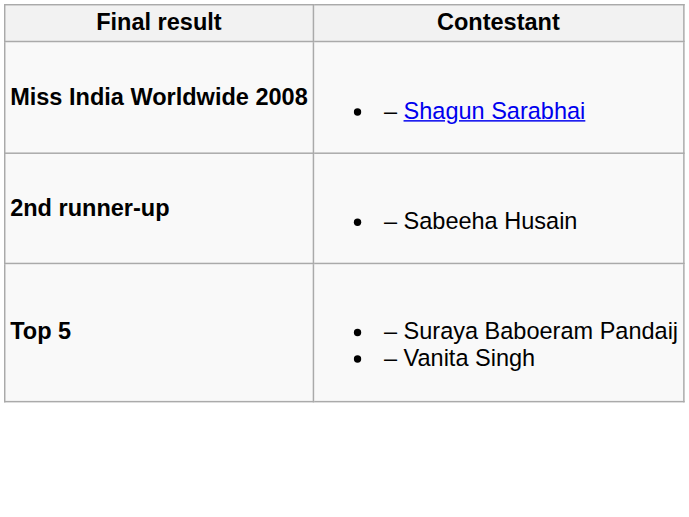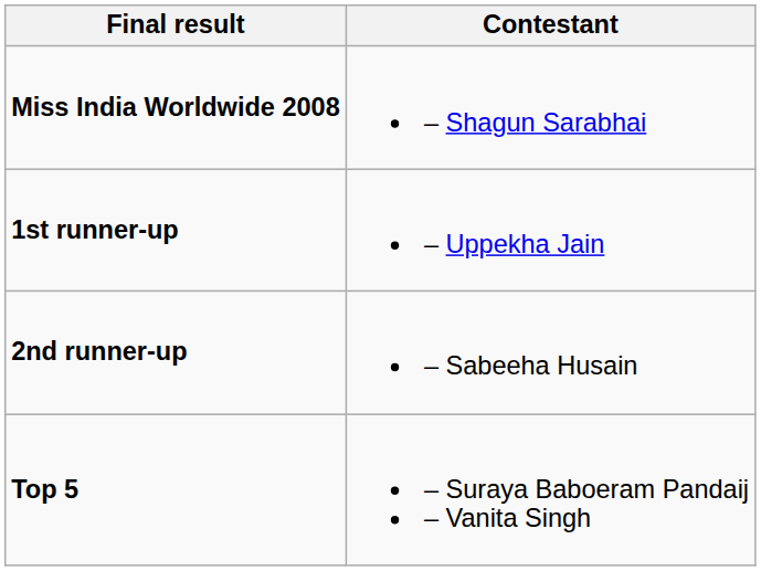 <table class="wikitable">
 <tr>
 <th>Final result</th>
 <th>Contestant</th>
 </tr>
 <tr>
 <td><strong>Miss India Worldwide 2008</strong></td>
 <td><br><ul><li><strong></strong> – <a href='#'>Shagun Sarabhai</a></li></ul></td>
 </tr>
 <tr>
+<td><strong>1st runner-up</strong></td>
+<td><br><ul><li><strong></strong> – <a href='#'>Uppekha Jain</a></li></ul></td>
+</tr>
+<tr>
 <td><strong>2nd runner-up</strong></td>
 <td><br><ul><li><strong></strong> – Sabeeha Husain</li></ul></td>
 </tr>
 <tr>
 <td><strong>Top 5</strong></td>
 <td><br><ul><li><strong></strong> – Suraya Baboeram Pandaij</li><li><strong></strong> – Vanita Singh</li></ul></td>
 </tr>
 </table>
